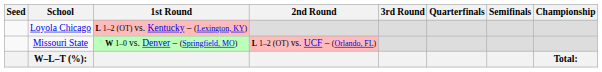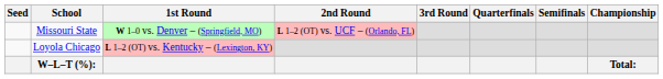 <table class="sortable wikitable" style="white-space:nowrap; text-align:center; font-size:90%;">
 <tr>
 <th>Seed</th>
 <th>School</th>
 <th>1st Round</th>
 <th>2nd Round</th>
 <th>3rd Round</th>
 <th>Quarterfinals</th>
 <th>Semifinals</th>
 <th>Championship</th>
 </tr>
 <tr>
 <td></td>
-<td><a href='#'>Loyola Chicago</a></td>
-<td style="background:#fbb;"><small> <strong>L</strong> 1–2 (OT) </small> vs. <a href='#'>Kentucky</a> – <small>(<a href='#'>Lexington, KY</a>)</small></td>
-<td bgcolor=#ddd></td>
+<td><a href='#'>Missouri State</a></td>
+<td style="background:#bfb;"><small> <strong>W</strong> 1–0 </small> vs. <a href='#'>Denver</a> – <small>(<a href='#'>Springfield, MO</a>)</small></td>
+<td style="background:#fbb;"><small> <strong>L</strong> 1–2 (OT) </small> vs. <a href='#'>UCF</a> – <small>(<a href='#'>Orlando, FL</a>)</small></td>
 <td bgcolor=#ddd></td>
 <td bgcolor=#ddd></td>
 <td bgcolor=#ddd></td>
 <td bgcolor=#ddd></td>
 </tr>
 <tr>
 <td></td>
-<td><a href='#'>Missouri State</a></td>
-<td style="background:#bfb;"><small> <strong>W</strong> 1–0 </small> vs. <a href='#'>Denver</a> – <small>(<a href='#'>Springfield, MO</a>)</small></td>
-<td style="background:#fbb;"><small> <strong>L</strong> 1–2 (OT) </small> vs. <a href='#'>UCF</a> – <small>(<a href='#'>Orlando, FL</a>)</small></td>
+<td><a href='#'>Loyola Chicago</a></td>
+<td style="background:#fbb;"><small> <strong>L</strong> 1–2 (OT) </small> vs. <a href='#'>Kentucky</a> – <small>(<a href='#'>Lexington, KY</a>)</small></td>
+<td bgcolor=#ddd></td>
 <td bgcolor=#ddd></td>
 <td bgcolor=#ddd></td>
 <td bgcolor=#ddd></td>
 <td bgcolor=#ddd></td>
 </tr>
 <tr>
 <th></th>
 <th>W–L–T (%):</th>
 <th></th>
 <th></th>
 <th></th>
 <th></th>
 <th></th>
 <th> Total: </th>
 </tr>
 </table>
